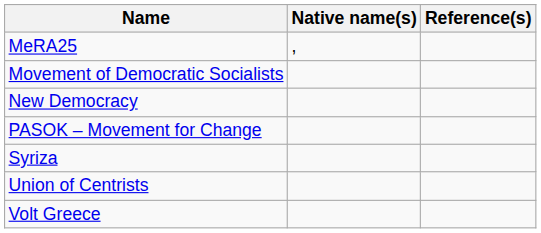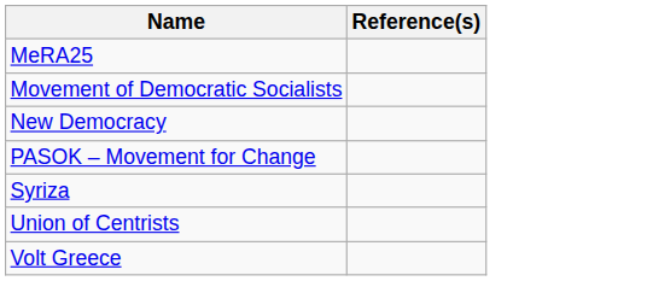 <table class="wikitable">
 <tr>
 <th>Name</th>
-<th>Native name(s)</th>
 <th>Reference(s)</th>
 </tr>
 <tr>
 <td><a href='#'>MeRA25</a></td>
-<td>, </td>
 <td></td>
 </tr>
 <tr>
 <td><a href='#'>Movement of Democratic Socialists</a></td>
 <td></td>
-<td></td>
 </tr>
 <tr>
 <td><a href='#'>New Democracy</a></td>
-<td></td>
 <td></td>
 </tr>
 <tr>
 <td><a href='#'>PASOK – Movement for Change</a></td>
 <td></td>
-<td></td>
 </tr>
 <tr>
 <td><a href='#'>Syriza</a></td>
-<td></td>
 <td></td>
 </tr>
 <tr>
 <td><a href='#'>Union of Centrists</a></td>
 <td></td>
-<td></td>
 </tr>
 <tr>
 <td><a href='#'>Volt Greece</a></td>
 <td></td>
-<td></td>
 </tr>
 </table>
